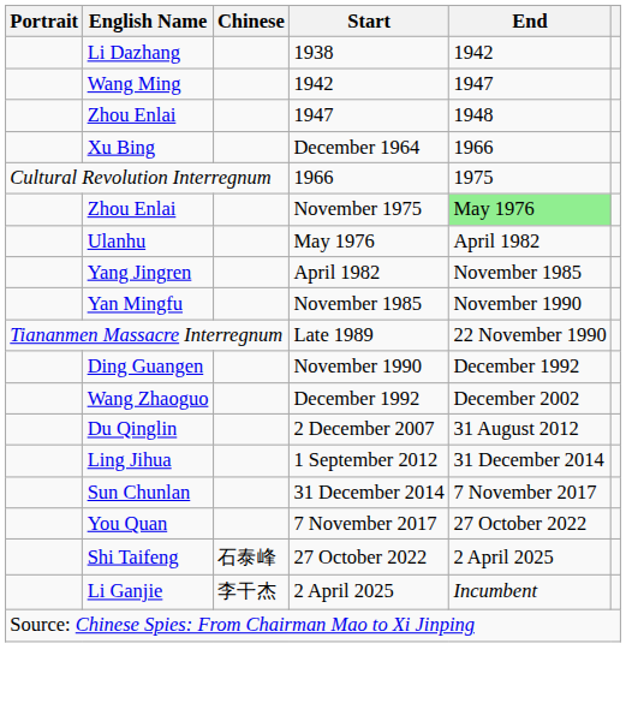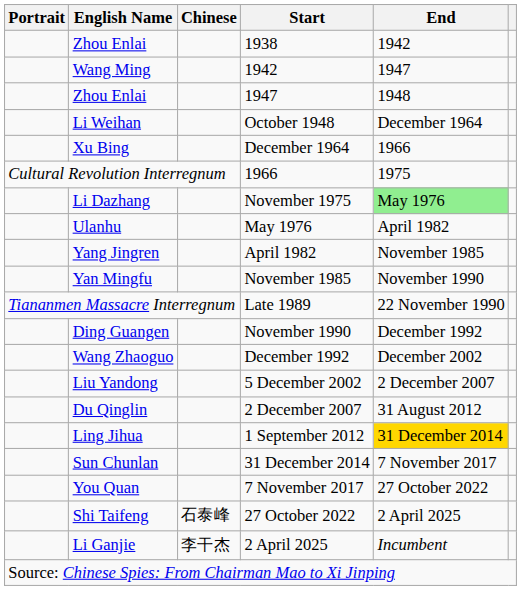 <table class="wikitable">
 <tr>
 <th>Portrait</th>
 <th>English Name</th>
 <th>Chinese</th>
 <th>Start</th>
 <th>End</th>
 <th></th>
 </tr>
 <tr>
 <td></td>
-<td><a href='#'>Li Dazhang</a></td>
+<td><a href='#'>Zhou Enlai</a></td>
 <td></td>
 <td>1938</td>
 <td>1942</td>
 <td><em></em></td>
 </tr>
 <tr>
 <td></td>
 <td><a href='#'>Wang Ming</a></td>
 <td></td>
 <td>1942</td>
 <td>1947</td>
 <td><em></em></td>
 </tr>
 <tr>
 <td></td>
 <td><a href='#'>Zhou Enlai</a></td>
 <td></td>
 <td>1947</td>
 <td>1948</td>
 <td><em></em></td>
 </tr>
 <tr>
 <td></td>
+<td><a href='#'>Li Weihan</a></td>
+<td></td>
+<td>October 1948</td>
+<td>December 1964</td>
+<td><em></em></td>
+</tr>
+<tr>
+<td></td>
 <td><a href='#'>Xu Bing</a></td>
 <td></td>
 <td>December 1964</td>
 <td>1966</td>
 <td><em></em></td>
 </tr>
 <tr>
 <td colspan="3"><em>Cultural Revolution Interregnum</em></td>
 <td>1966</td>
 <td>1975</td>
 <td></td>
 </tr>
 <tr>
 <td></td>
-<td><a href='#'>Zhou Enlai</a></td>
+<td><a href='#'>Li Dazhang</a></td>
 <td></td>
 <td>November 1975</td>
 <td style="background: lightgreen;">May 1976</td>
 <td><em></em></td>
 </tr>
 <tr>
 <td></td>
 <td><a href='#'>Ulanhu</a></td>
 <td></td>
 <td>May 1976</td>
 <td>April 1982</td>
 <td><em></em></td>
 </tr>
 <tr>
 <td></td>
 <td><a href='#'>Yang Jingren</a></td>
 <td></td>
 <td>April 1982</td>
 <td>November 1985</td>
 <td><em></em></td>
 </tr>
 <tr>
 <td></td>
 <td><a href='#'>Yan Mingfu</a></td>
 <td></td>
 <td>November 1985</td>
 <td>November 1990</td>
 <td><em></em></td>
 </tr>
 <tr>
 <td colspan="3"><em><a href='#'>Tiananmen Massacre</a> Interregnum</em></td>
 <td>Late 1989</td>
 <td>22 November 1990</td>
 <td></td>
 </tr>
 <tr>
 <td></td>
 <td><a href='#'>Ding Guangen</a></td>
 <td></td>
 <td>November 1990</td>
 <td>December 1992</td>
 <td><em></em></td>
 </tr>
 <tr>
 <td></td>
 <td><a href='#'>Wang Zhaoguo</a></td>
 <td></td>
 <td>December 1992</td>
 <td>December 2002</td>
 <td><em></em></td>
 </tr>
 <tr>
 <td></td>
+<td><a href='#'>Liu Yandong</a></td>
+<td></td>
+<td>5 December 2002</td>
+<td>2 December 2007</td>
+<td><em></em></td>
+</tr>
+<tr>
+<td></td>
 <td><a href='#'>Du Qinglin</a></td>
 <td></td>
 <td>2 December 2007</td>
 <td>31 August 2012</td>
 <td></td>
 </tr>
 <tr>
 <td></td>
 <td><a href='#'>Ling Jihua</a></td>
 <td></td>
 <td>1 September 2012</td>
-<td>31 December 2014</td>
+<td style="background: gold;">31 December 2014</td>
 <td></td>
 </tr>
 <tr>
 <td></td>
 <td><a href='#'>Sun Chunlan</a></td>
 <td></td>
 <td>31 December 2014</td>
 <td>7 November 2017</td>
 <td></td>
 </tr>
 <tr>
 <td></td>
 <td><a href='#'>You Quan</a></td>
 <td></td>
 <td>7 November 2017</td>
 <td>27 October 2022</td>
 <td></td>
 </tr>
 <tr>
 <td></td>
 <td><a href='#'>Shi Taifeng</a></td>
 <td>石泰峰</td>
 <td>27 October 2022</td>
 <td>2 April 2025</td>
 <td></td>
 </tr>
 <tr>
 <td></td>
 <td><a href='#'>Li Ganjie</a></td>
 <td>李干杰</td>
 <td>2 April 2025</td>
 <td><em>Incumbent</em></td>
 <td></td>
 </tr>
 <tr>
 <td colspan="6">Source: <em><a href='#'>Chinese Spies: From Chairman Mao to Xi Jinping</a></em></td>
 </tr>
 </table>
